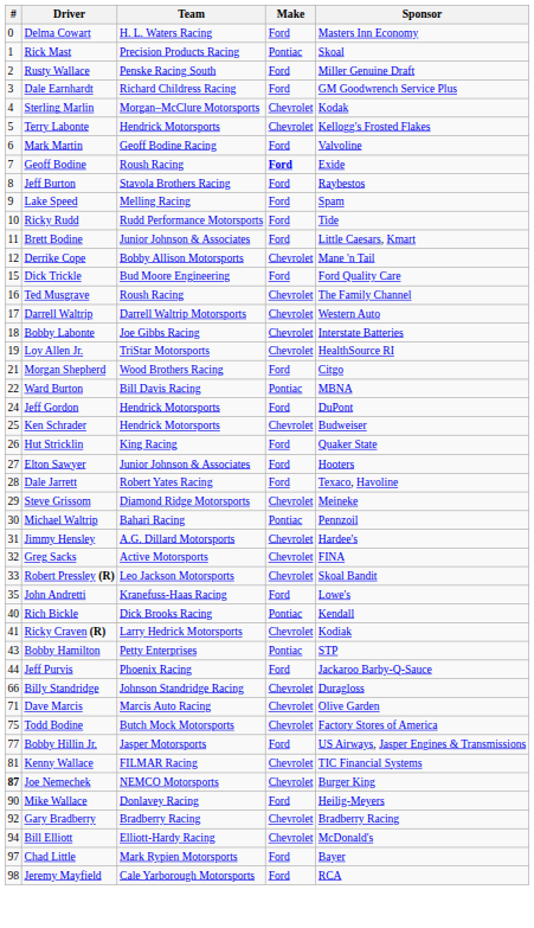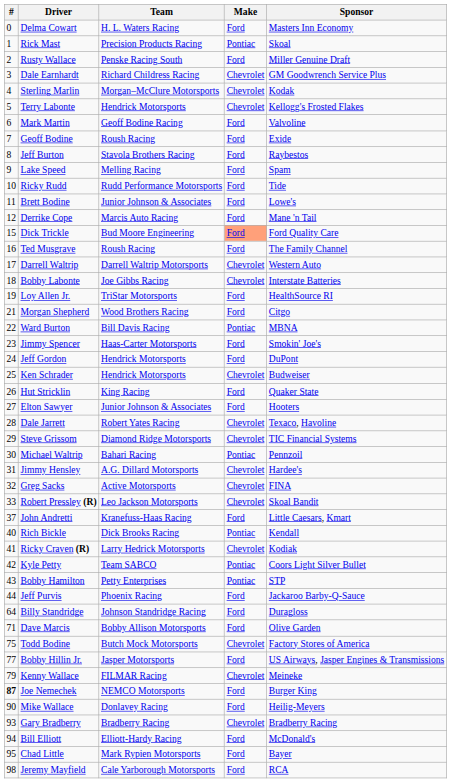 <table class="wikitable" style="font-size:95%">
 <tr>
 <th>#</th>
 <th>Driver</th>
 <th>Team</th>
 <th>Make</th>
 <th>Sponsor</th>
 </tr>
 <tr>
 <td>0</td>
 <td><a href='#'>Delma Cowart</a></td>
 <td><a href='#'>H. L. Waters Racing</a></td>
 <td><a href='#'>Ford</a></td>
 <td><a href='#'>Masters Inn Economy</a></td>
 </tr>
 <tr>
 <td>1</td>
 <td><a href='#'>Rick Mast</a></td>
 <td><a href='#'>Precision Products Racing</a></td>
 <td><a href='#'>Pontiac</a></td>
 <td><a href='#'>Skoal</a></td>
 </tr>
 <tr>
 <td>2</td>
 <td><a href='#'>Rusty Wallace</a></td>
 <td><a href='#'>Penske Racing South</a></td>
 <td><a href='#'>Ford</a></td>
 <td><a href='#'>Miller Genuine Draft</a></td>
 </tr>
 <tr>
 <td>3</td>
 <td><a href='#'>Dale Earnhardt</a></td>
 <td><a href='#'>Richard Childress Racing</a></td>
-<td><a href='#'>Ford</a></td>
+<td><a href='#'>Chevrolet</a></td>
 <td><a href='#'>GM Goodwrench Service Plus</a></td>
 </tr>
 <tr>
 <td>4</td>
 <td><a href='#'>Sterling Marlin</a></td>
 <td><a href='#'>Morgan–McClure Motorsports</a></td>
 <td><a href='#'>Chevrolet</a></td>
 <td><a href='#'>Kodak</a></td>
 </tr>
 <tr>
 <td>5</td>
 <td><a href='#'>Terry Labonte</a></td>
 <td><a href='#'>Hendrick Motorsports</a></td>
 <td><a href='#'>Chevrolet</a></td>
 <td><a href='#'>Kellogg's Frosted Flakes</a></td>
 </tr>
 <tr>
 <td>6</td>
 <td><a href='#'>Mark Martin</a></td>
 <td><a href='#'>Geoff Bodine Racing</a></td>
 <td><a href='#'>Ford</a></td>
 <td><a href='#'>Valvoline</a></td>
 </tr>
 <tr>
 <td>7</td>
 <td><a href='#'>Geoff Bodine</a></td>
 <td><a href='#'>Roush Racing</a></td>
-<td><strong><a href='#'>Ford</a></strong></td>
+<td><a href='#'>Ford</a></td>
 <td><a href='#'>Exide</a></td>
 </tr>
 <tr>
 <td>8</td>
 <td><a href='#'>Jeff Burton</a></td>
 <td><a href='#'>Stavola Brothers Racing</a></td>
 <td><a href='#'>Ford</a></td>
 <td><a href='#'>Raybestos</a></td>
 </tr>
 <tr>
 <td>9</td>
 <td><a href='#'>Lake Speed</a></td>
 <td><a href='#'>Melling Racing</a></td>
 <td><a href='#'>Ford</a></td>
 <td><a href='#'>Spam</a></td>
 </tr>
 <tr>
 <td>10</td>
 <td><a href='#'>Ricky Rudd</a></td>
 <td><a href='#'>Rudd Performance Motorsports</a></td>
 <td><a href='#'>Ford</a></td>
 <td><a href='#'>Tide</a></td>
 </tr>
 <tr>
 <td>11</td>
 <td><a href='#'>Brett Bodine</a></td>
 <td><a href='#'>Junior Johnson & Associates</a></td>
 <td><a href='#'>Ford</a></td>
-<td><a href='#'>Little Caesars</a>, <a href='#'>Kmart</a></td>
+<td><a href='#'>Lowe's</a></td>
 </tr>
 <tr>
 <td>12</td>
 <td><a href='#'>Derrike Cope</a></td>
-<td><a href='#'>Bobby Allison Motorsports</a></td>
-<td><a href='#'>Chevrolet</a></td>
+<td><a href='#'>Marcis Auto Racing</a></td>
+<td><a href='#'>Ford</a></td>
 <td><a href='#'>Mane 'n Tail</a></td>
 </tr>
 <tr>
 <td>15</td>
 <td><a href='#'>Dick Trickle</a></td>
 <td><a href='#'>Bud Moore Engineering</a></td>
-<td><a href='#'>Ford</a></td>
+<td style="background: lightsalmon;"><a href='#'>Ford</a></td>
 <td><a href='#'>Ford Quality Care</a></td>
 </tr>
 <tr>
 <td>16</td>
 <td><a href='#'>Ted Musgrave</a></td>
 <td><a href='#'>Roush Racing</a></td>
-<td><a href='#'>Chevrolet</a></td>
+<td><a href='#'>Ford</a></td>
 <td><a href='#'>The Family Channel</a></td>
 </tr>
 <tr>
 <td>17</td>
 <td><a href='#'>Darrell Waltrip</a></td>
 <td><a href='#'>Darrell Waltrip Motorsports</a></td>
 <td><a href='#'>Chevrolet</a></td>
 <td><a href='#'>Western Auto</a></td>
 </tr>
 <tr>
 <td>18</td>
 <td><a href='#'>Bobby Labonte</a></td>
 <td><a href='#'>Joe Gibbs Racing</a></td>
 <td><a href='#'>Chevrolet</a></td>
 <td><a href='#'>Interstate Batteries</a></td>
 </tr>
 <tr>
 <td>19</td>
 <td><a href='#'>Loy Allen Jr.</a></td>
 <td><a href='#'>TriStar Motorsports</a></td>
-<td><a href='#'>Chevrolet</a></td>
+<td><a href='#'>Ford</a></td>
 <td><a href='#'>HealthSource RI</a></td>
 </tr>
 <tr>
 <td>21</td>
 <td><a href='#'>Morgan Shepherd</a></td>
 <td><a href='#'>Wood Brothers Racing</a></td>
 <td><a href='#'>Ford</a></td>
 <td><a href='#'>Citgo</a></td>
 </tr>
 <tr>
 <td>22</td>
 <td><a href='#'>Ward Burton</a></td>
 <td><a href='#'>Bill Davis Racing</a></td>
 <td><a href='#'>Pontiac</a></td>
 <td><a href='#'>MBNA</a></td>
+</tr>
+<tr>
+<td>23</td>
+<td><a href='#'>Jimmy Spencer</a></td>
+<td><a href='#'>Haas-Carter Motorsports</a></td>
+<td><a href='#'>Ford</a></td>
+<td><a href='#'>Smokin' Joe's</a></td>
 </tr>
 <tr>
 <td>24</td>
 <td><a href='#'>Jeff Gordon</a></td>
 <td><a href='#'>Hendrick Motorsports</a></td>
 <td><a href='#'>Ford</a></td>
 <td><a href='#'>DuPont</a></td>
 </tr>
 <tr>
 <td>25</td>
 <td><a href='#'>Ken Schrader</a></td>
 <td><a href='#'>Hendrick Motorsports</a></td>
 <td><a href='#'>Chevrolet</a></td>
 <td><a href='#'>Budweiser</a></td>
 </tr>
 <tr>
 <td>26</td>
 <td><a href='#'>Hut Stricklin</a></td>
 <td><a href='#'>King Racing</a></td>
 <td><a href='#'>Ford</a></td>
 <td><a href='#'>Quaker State</a></td>
 </tr>
 <tr>
 <td>27</td>
 <td><a href='#'>Elton Sawyer</a></td>
 <td><a href='#'>Junior Johnson & Associates</a></td>
 <td><a href='#'>Ford</a></td>
 <td><a href='#'>Hooters</a></td>
 </tr>
 <tr>
 <td>28</td>
 <td><a href='#'>Dale Jarrett</a></td>
 <td><a href='#'>Robert Yates Racing</a></td>
-<td><a href='#'>Ford</a></td>
+<td><a href='#'>Chevrolet</a></td>
 <td><a href='#'>Texaco</a>, <a href='#'>Havoline</a></td>
 </tr>
 <tr>
 <td>29</td>
 <td><a href='#'>Steve Grissom</a></td>
 <td><a href='#'>Diamond Ridge Motorsports</a></td>
 <td><a href='#'>Chevrolet</a></td>
-<td><a href='#'>Meineke</a></td>
+<td><a href='#'>TIC Financial Systems</a></td>
 </tr>
 <tr>
 <td>30</td>
 <td><a href='#'>Michael Waltrip</a></td>
 <td><a href='#'>Bahari Racing</a></td>
 <td><a href='#'>Pontiac</a></td>
 <td><a href='#'>Pennzoil</a></td>
 </tr>
 <tr>
 <td>31</td>
 <td><a href='#'>Jimmy Hensley</a></td>
 <td><a href='#'>A.G. Dillard Motorsports</a></td>
 <td><a href='#'>Chevrolet</a></td>
 <td><a href='#'>Hardee's</a></td>
 </tr>
 <tr>
 <td>32</td>
 <td><a href='#'>Greg Sacks</a></td>
 <td><a href='#'>Active Motorsports</a></td>
 <td><a href='#'>Chevrolet</a></td>
 <td><a href='#'>FINA</a></td>
 </tr>
 <tr>
 <td>33</td>
 <td><a href='#'>Robert Pressley</a> <strong>(R)</strong></td>
 <td><a href='#'>Leo Jackson Motorsports</a></td>
 <td><a href='#'>Chevrolet</a></td>
 <td><a href='#'>Skoal Bandit</a></td>
 </tr>
 <tr>
-<td>35</td>
+<td>37</td>
 <td><a href='#'>John Andretti</a></td>
 <td><a href='#'>Kranefuss-Haas Racing</a></td>
 <td><a href='#'>Ford</a></td>
-<td><a href='#'>Lowe's</a></td>
+<td><a href='#'>Little Caesars</a>, <a href='#'>Kmart</a></td>
 </tr>
 <tr>
 <td>40</td>
 <td><a href='#'>Rich Bickle</a></td>
 <td><a href='#'>Dick Brooks Racing</a></td>
 <td><a href='#'>Pontiac</a></td>
 <td><a href='#'>Kendall</a></td>
 </tr>
 <tr>
 <td>41</td>
 <td><a href='#'>Ricky Craven</a> <strong>(R)</strong></td>
 <td><a href='#'>Larry Hedrick Motorsports</a></td>
 <td><a href='#'>Chevrolet</a></td>
 <td><a href='#'>Kodiak</a></td>
 </tr>
 <tr>
+<td>42</td>
+<td><a href='#'>Kyle Petty</a></td>
+<td><a href='#'>Team SABCO</a></td>
+<td><a href='#'>Pontiac</a></td>
+<td><a href='#'>Coors Light Silver Bullet</a></td>
+</tr>
+<tr>
 <td>43</td>
 <td><a href='#'>Bobby Hamilton</a></td>
 <td><a href='#'>Petty Enterprises</a></td>
 <td><a href='#'>Pontiac</a></td>
 <td><a href='#'>STP</a></td>
 </tr>
 <tr>
 <td>44</td>
 <td><a href='#'>Jeff Purvis</a></td>
 <td><a href='#'>Phoenix Racing</a></td>
 <td><a href='#'>Ford</a></td>
 <td><a href='#'>Jackaroo Barby-Q-Sauce</a></td>
 </tr>
 <tr>
-<td>66</td>
+<td>64</td>
 <td><a href='#'>Billy Standridge</a></td>
 <td><a href='#'>Johnson Standridge Racing</a></td>
-<td><a href='#'>Chevrolet</a></td>
+<td><a href='#'>Ford</a></td>
 <td><a href='#'>Duragloss</a></td>
 </tr>
 <tr>
 <td>71</td>
 <td><a href='#'>Dave Marcis</a></td>
-<td><a href='#'>Marcis Auto Racing</a></td>
-<td><a href='#'>Chevrolet</a></td>
+<td><a href='#'>Bobby Allison Motorsports</a></td>
+<td><a href='#'>Ford</a></td>
 <td><a href='#'>Olive Garden</a></td>
 </tr>
 <tr>
 <td>75</td>
 <td><a href='#'>Todd Bodine</a></td>
 <td><a href='#'>Butch Mock Motorsports</a></td>
 <td><a href='#'>Chevrolet</a></td>
 <td><a href='#'>Factory Stores of America</a></td>
 </tr>
 <tr>
 <td>77</td>
 <td><a href='#'>Bobby Hillin Jr.</a></td>
 <td><a href='#'>Jasper Motorsports</a></td>
 <td><a href='#'>Ford</a></td>
 <td><a href='#'>US Airways</a>, <a href='#'>Jasper Engines & Transmissions</a></td>
 </tr>
 <tr>
-<td>81</td>
+<td>79</td>
 <td><a href='#'>Kenny Wallace</a></td>
 <td><a href='#'>FILMAR Racing</a></td>
 <td><a href='#'>Chevrolet</a></td>
-<td><a href='#'>TIC Financial Systems</a></td>
+<td><a href='#'>Meineke</a></td>
 </tr>
 <tr>
 <td><strong>87</strong></td>
 <td><a href='#'>Joe Nemechek</a></td>
 <td><a href='#'>NEMCO Motorsports</a></td>
-<td><a href='#'>Chevrolet</a></td>
+<td><a href='#'>Ford</a></td>
 <td><a href='#'>Burger King</a></td>
 </tr>
 <tr>
 <td>90</td>
 <td><a href='#'>Mike Wallace</a></td>
 <td><a href='#'>Donlavey Racing</a></td>
 <td><a href='#'>Ford</a></td>
 <td><a href='#'>Heilig-Meyers</a></td>
 </tr>
 <tr>
-<td>92</td>
+<td>93</td>
 <td><a href='#'>Gary Bradberry</a></td>
 <td><a href='#'>Bradberry Racing</a></td>
 <td><a href='#'>Chevrolet</a></td>
 <td><a href='#'>Bradberry Racing</a></td>
 </tr>
 <tr>
 <td>94</td>
 <td><a href='#'>Bill Elliott</a></td>
 <td><a href='#'>Elliott-Hardy Racing</a></td>
-<td><a href='#'>Chevrolet</a></td>
+<td><a href='#'>Ford</a></td>
 <td><a href='#'>McDonald's</a></td>
 </tr>
 <tr>
-<td>97</td>
+<td>95</td>
 <td><a href='#'>Chad Little</a></td>
 <td><a href='#'>Mark Rypien Motorsports</a></td>
 <td><a href='#'>Ford</a></td>
 <td><a href='#'>Bayer</a></td>
 </tr>
 <tr>
 <td>98</td>
 <td><a href='#'>Jeremy Mayfield</a></td>
 <td><a href='#'>Cale Yarborough Motorsports</a></td>
 <td><a href='#'>Ford</a></td>
 <td><a href='#'>RCA</a></td>
 </tr>
 </table>
